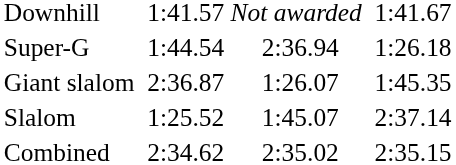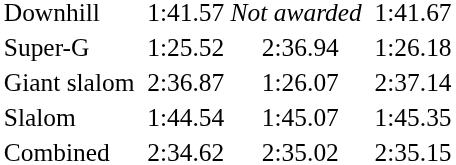 <table>
 <tr valign="top">
 <td>Downhill<br></td>
 <td><br></td>
 <td align=center>1:41.57</td>
 <td colspan="2" align="center"><em>Not awarded</em></td>
 <td></td>
 <td align=center>1:41.67</td>
 </tr>
 <tr>
 <td>Super-G<br></td>
 <td></td>
-<td align=center>1:44.54</td>
+<td align=center>1:25.52</td>
 <td></td>
 <td align=center>2:36.94</td>
 <td></td>
 <td align=center>1:26.18</td>
 </tr>
 <tr>
 <td>Giant slalom<br></td>
 <td></td>
 <td align=center>2:36.87</td>
 <td></td>
 <td align=center>1:26.07</td>
 <td></td>
-<td align=center>1:45.35</td>
+<td align=center>2:37.14</td>
 </tr>
 <tr>
 <td>Slalom<br></td>
 <td></td>
-<td align=center>1:25.52</td>
+<td align=center>1:44.54</td>
 <td></td>
 <td align=center>1:45.07</td>
 <td></td>
-<td align=center>2:37.14</td>
+<td align=center>1:45.35</td>
 </tr>
 <tr>
 <td>Combined<br></td>
 <td></td>
 <td align=center>2:34.62</td>
 <td></td>
 <td align=center>2:35.02</td>
 <td></td>
 <td align=center>2:35.15</td>
 </tr>
 </table>
